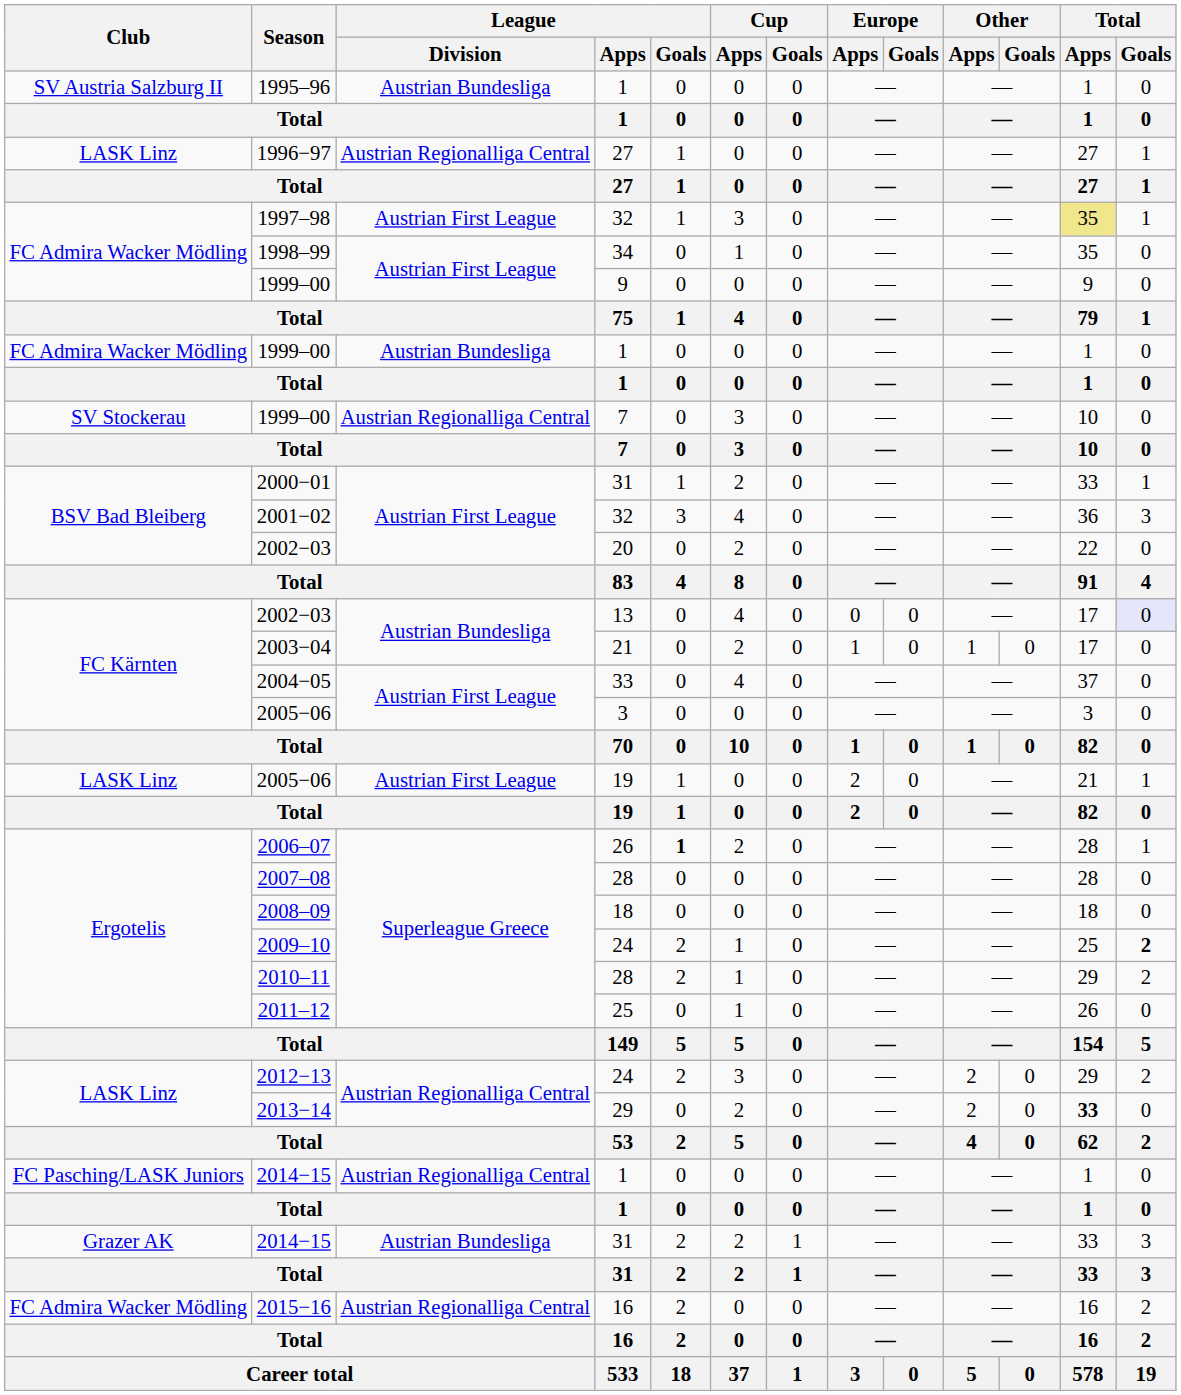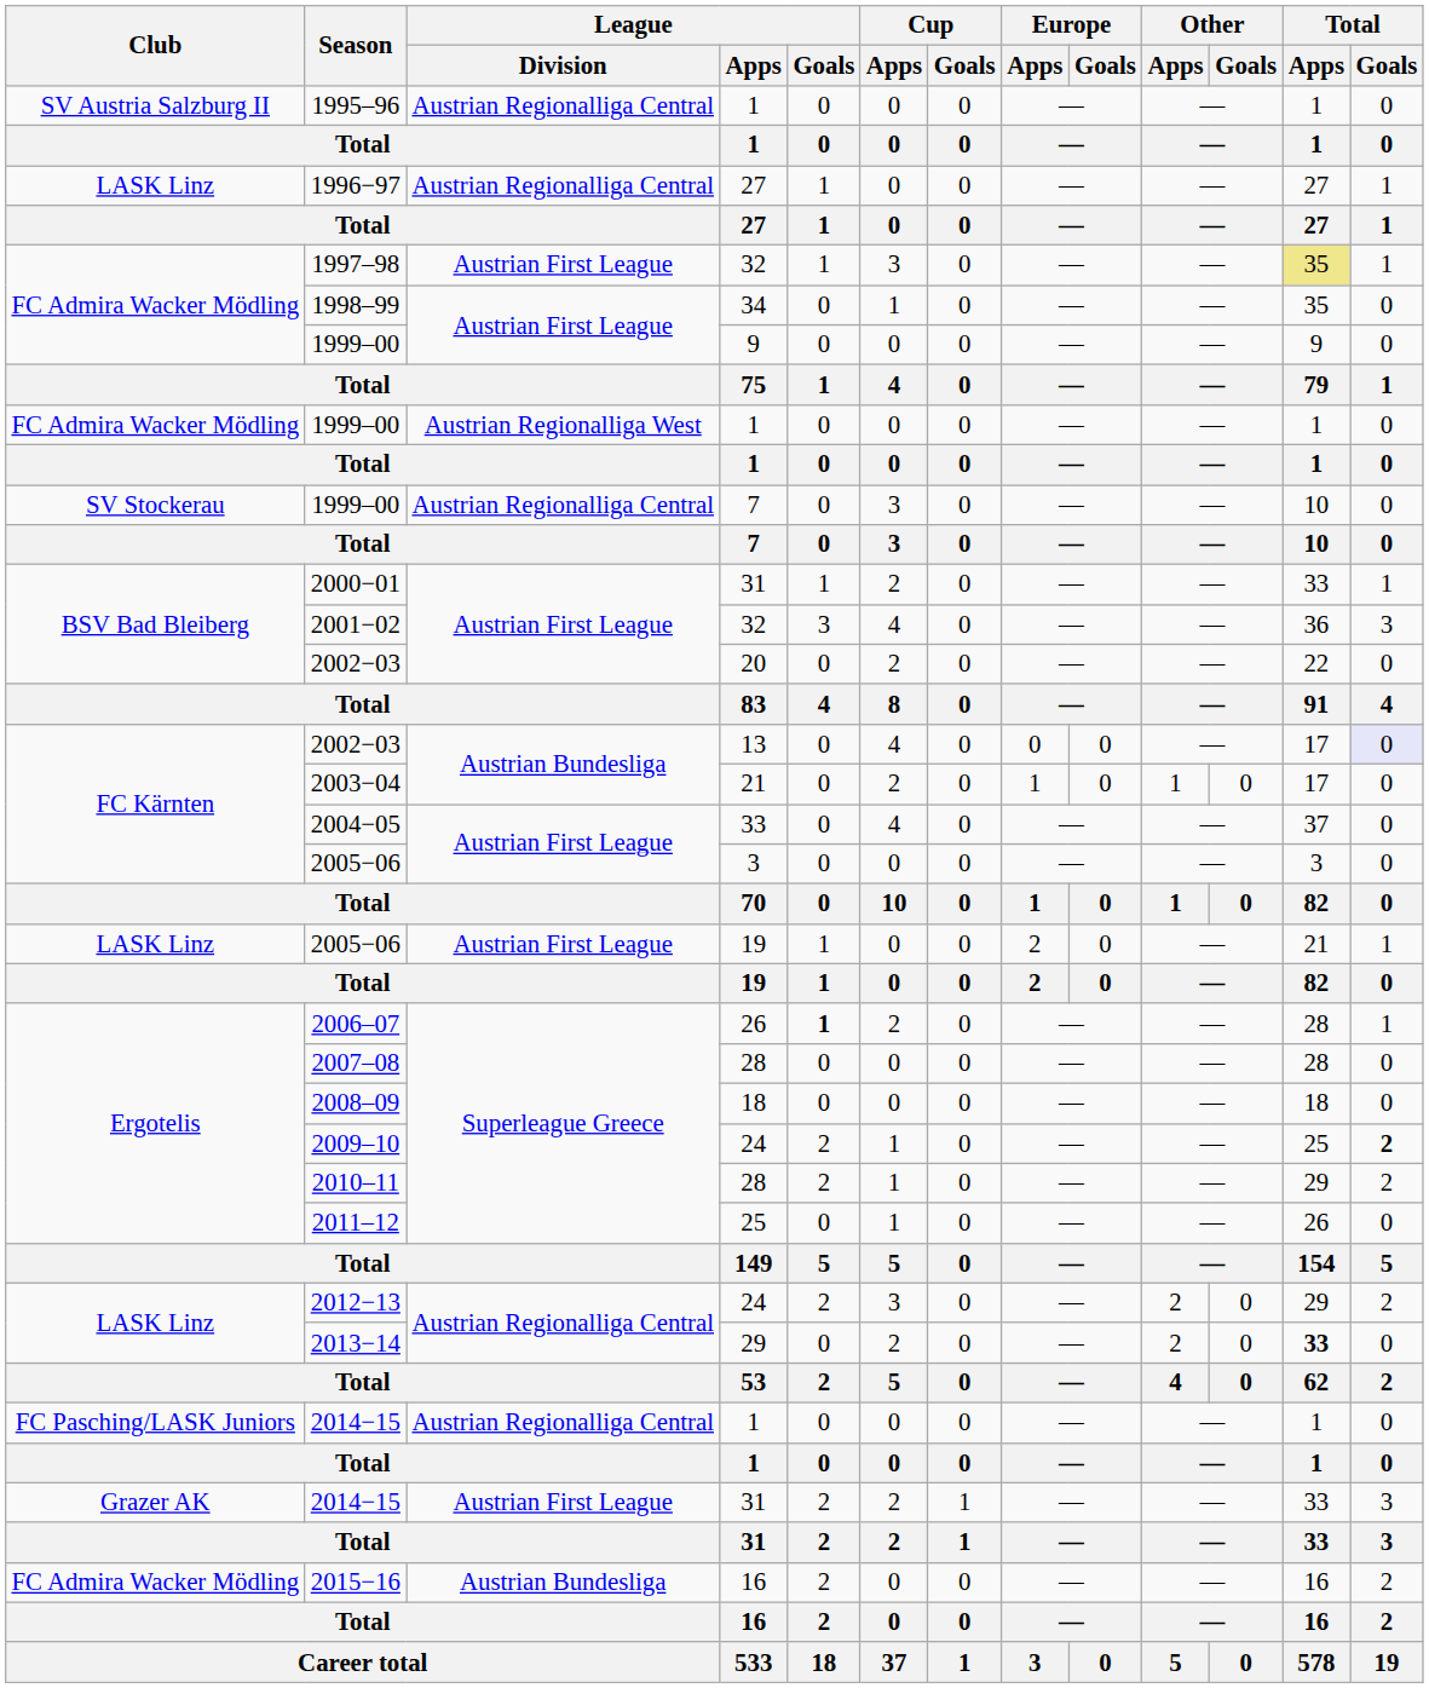 <table class="wikitable" style="text-align: center;">
 <tr>
 <th rowspan="2">Club</th>
 <th rowspan="2">Season</th>
 <th colspan="3">League</th>
 <th colspan="2">Cup</th>
 <th colspan="2">Europe</th>
 <th colspan="2">Other</th>
 <th colspan="2">Total</th>
 </tr>
 <tr>
 <th>Division</th>
 <th>Apps</th>
 <th>Goals</th>
 <th>Apps</th>
 <th>Goals</th>
 <th>Apps</th>
 <th>Goals</th>
 <th>Apps</th>
 <th>Goals</th>
 <th>Apps</th>
 <th>Goals</th>
 </tr>
 <tr>
 <td><a href='#'>SV Austria Salzburg II</a></td>
 <td>1995–96</td>
-<td><a href='#'>Austrian Bundesliga</a></td>
+<td><a href='#'>Austrian Regionalliga Central</a></td>
 <td>1</td>
 <td>0</td>
 <td>0</td>
 <td>0</td>
 <td colspan=2>—</td>
 <td colspan=2>—</td>
 <td>1</td>
 <td>0</td>
 </tr>
 <tr>
 <th colspan="3">Total</th>
 <th>1</th>
 <th>0</th>
 <th>0</th>
 <th>0</th>
 <th colspan=2>—</th>
 <th colspan=2>—</th>
 <th>1</th>
 <th>0</th>
 </tr>
 <tr>
 <td><a href='#'>LASK Linz</a></td>
 <td>1996−97</td>
 <td><a href='#'>Austrian Regionalliga Central</a></td>
 <td>27</td>
 <td>1</td>
 <td>0</td>
 <td>0</td>
 <td colspan=2>—</td>
 <td colspan=2>—</td>
 <td>27</td>
 <td>1</td>
 </tr>
 <tr>
 <th colspan="3">Total</th>
 <th>27</th>
 <th>1</th>
 <th>0</th>
 <th>0</th>
 <th colspan=2>—</th>
 <th colspan=2>—</th>
 <th>27</th>
 <th>1</th>
 </tr>
 <tr>
 <td rowspan="3"><a href='#'>FC Admira Wacker Mödling</a></td>
 <td>1997–98</td>
 <td><a href='#'>Austrian First League</a></td>
 <td>32</td>
 <td>1</td>
 <td>3</td>
 <td>0</td>
 <td colspan=2>—</td>
 <td colspan=2>—</td>
 <td style="background: khaki;">35</td>
 <td>1</td>
 </tr>
 <tr>
 <td>1998–99</td>
 <td rowspan="2"><a href='#'>Austrian First League</a></td>
 <td>34</td>
 <td>0</td>
 <td>1</td>
 <td>0</td>
 <td colspan=2>—</td>
 <td colspan=2>—</td>
 <td>35</td>
 <td>0</td>
 </tr>
 <tr>
 <td>1999–00</td>
 <td>9</td>
 <td>0</td>
 <td>0</td>
 <td>0</td>
 <td colspan=2>—</td>
 <td colspan=2>—</td>
 <td>9</td>
 <td>0</td>
 </tr>
 <tr>
 <th colspan="3">Total</th>
 <th>75</th>
 <th>1</th>
 <th>4</th>
 <th>0</th>
 <th colspan=2>—</th>
 <th colspan=2>—</th>
 <th>79</th>
 <th>1</th>
 </tr>
 <tr>
 <td><a href='#'>FC Admira Wacker Mödling</a></td>
 <td>1999–00</td>
-<td><a href='#'>Austrian Bundesliga</a></td>
+<td><a href='#'>Austrian Regionalliga West</a></td>
 <td>1</td>
 <td>0</td>
 <td>0</td>
 <td>0</td>
 <td colspan=2>—</td>
 <td colspan=2>—</td>
 <td>1</td>
 <td>0</td>
 </tr>
 <tr>
 <th colspan="3">Total</th>
 <th>1</th>
 <th>0</th>
 <th>0</th>
 <th>0</th>
 <th colspan=2>—</th>
 <th colspan=2>—</th>
 <th>1</th>
 <th>0</th>
 </tr>
 <tr>
 <td><a href='#'>SV Stockerau</a></td>
 <td>1999–00</td>
 <td><a href='#'>Austrian Regionalliga Central</a></td>
 <td>7</td>
 <td>0</td>
 <td>3</td>
 <td>0</td>
 <td colspan=2>—</td>
 <td colspan=2>—</td>
 <td>10</td>
 <td>0</td>
 </tr>
 <tr>
 <th colspan="3">Total</th>
 <th>7</th>
 <th>0</th>
 <th>3</th>
 <th>0</th>
 <th colspan=2>—</th>
 <th colspan=2>—</th>
 <th>10</th>
 <th>0</th>
 </tr>
 <tr>
 <td rowspan="3"><a href='#'>BSV Bad Bleiberg</a></td>
 <td>2000−01</td>
 <td rowspan="3"><a href='#'>Austrian First League</a></td>
 <td>31</td>
 <td>1</td>
 <td>2</td>
 <td>0</td>
 <td colspan=2>—</td>
 <td colspan=2>—</td>
 <td>33</td>
 <td>1</td>
 </tr>
 <tr>
 <td>2001−02</td>
 <td>32</td>
 <td>3</td>
 <td>4</td>
 <td>0</td>
 <td colspan=2>—</td>
 <td colspan=2>—</td>
 <td>36</td>
 <td>3</td>
 </tr>
 <tr>
 <td>2002−03</td>
 <td>20</td>
 <td>0</td>
 <td>2</td>
 <td>0</td>
 <td colspan=2>—</td>
 <td colspan=2>—</td>
 <td>22</td>
 <td>0</td>
 </tr>
 <tr>
 <th colspan="3">Total</th>
 <th>83</th>
 <th>4</th>
 <th>8</th>
 <th>0</th>
 <th colspan=2>—</th>
 <th colspan=2>—</th>
 <th>91</th>
 <th>4</th>
 </tr>
 <tr>
 <td rowspan="4"><a href='#'>FC Kärnten</a></td>
 <td>2002−03</td>
 <td rowspan="2"><a href='#'>Austrian Bundesliga</a></td>
 <td>13</td>
 <td>0</td>
 <td>4</td>
 <td>0</td>
 <td>0</td>
 <td>0</td>
 <td colspan=2>—</td>
 <td>17</td>
 <td style="background: lavender;">0</td>
 </tr>
 <tr>
 <td>2003−04</td>
 <td>21</td>
 <td>0</td>
 <td>2</td>
 <td>0</td>
 <td>1</td>
 <td>0</td>
 <td>1</td>
 <td>0</td>
 <td>17</td>
 <td>0</td>
 </tr>
 <tr>
 <td>2004−05</td>
 <td rowspan="2"><a href='#'>Austrian First League</a></td>
 <td>33</td>
 <td>0</td>
 <td>4</td>
 <td>0</td>
 <td colspan=2>—</td>
 <td colspan=2>—</td>
 <td>37</td>
 <td>0</td>
 </tr>
 <tr>
 <td>2005−06</td>
 <td>3</td>
 <td>0</td>
 <td>0</td>
 <td>0</td>
 <td colspan=2>—</td>
 <td colspan=2>—</td>
 <td>3</td>
 <td>0</td>
 </tr>
 <tr>
 <th colspan="3">Total</th>
 <th>70</th>
 <th>0</th>
 <th>10</th>
 <th>0</th>
 <th>1</th>
 <th>0</th>
 <th>1</th>
 <th>0</th>
 <th>82</th>
 <th>0</th>
 </tr>
 <tr>
 <td><a href='#'>LASK Linz</a></td>
 <td>2005−06</td>
 <td><a href='#'>Austrian First League</a></td>
 <td>19</td>
 <td>1</td>
 <td>0</td>
 <td>0</td>
 <td>2</td>
 <td>0</td>
 <td colspan=2>—</td>
 <td>21</td>
 <td>1</td>
 </tr>
 <tr>
 <th colspan="3">Total</th>
 <th>19</th>
 <th>1</th>
 <th>0</th>
 <th>0</th>
 <th>2</th>
 <th>0</th>
 <th colspan=2>—</th>
 <th>82</th>
 <th>0</th>
 </tr>
 <tr>
 <td rowspan="6"><a href='#'>Ergotelis</a></td>
 <td><a href='#'>2006–07</a></td>
 <td rowspan="6"><a href='#'>Superleague Greece</a></td>
 <td>26</td>
 <td><strong>1</strong></td>
 <td>2</td>
 <td>0</td>
 <td colspan=2>—</td>
 <td colspan=2>—</td>
 <td>28</td>
 <td>1</td>
 </tr>
 <tr>
 <td><a href='#'>2007–08</a></td>
 <td>28</td>
 <td>0</td>
 <td>0</td>
 <td>0</td>
 <td colspan=2>—</td>
 <td colspan=2>—</td>
 <td>28</td>
 <td>0</td>
 </tr>
 <tr>
 <td><a href='#'>2008–09</a></td>
 <td>18</td>
 <td>0</td>
 <td>0</td>
 <td>0</td>
 <td colspan=2>—</td>
 <td colspan=2>—</td>
 <td>18</td>
 <td>0</td>
 </tr>
 <tr>
 <td><a href='#'>2009–10</a></td>
 <td>24</td>
 <td>2</td>
 <td>1</td>
 <td>0</td>
 <td colspan=2>—</td>
 <td colspan=2>—</td>
 <td>25</td>
 <td><strong>2</strong></td>
 </tr>
 <tr>
 <td><a href='#'>2010–11</a></td>
 <td>28</td>
 <td>2</td>
 <td>1</td>
 <td>0</td>
 <td colspan=2>—</td>
 <td colspan=2>—</td>
 <td>29</td>
 <td>2</td>
 </tr>
 <tr>
 <td><a href='#'>2011–12</a></td>
 <td>25</td>
 <td>0</td>
 <td>1</td>
 <td>0</td>
 <td colspan=2>—</td>
 <td colspan=2>—</td>
 <td>26</td>
 <td>0</td>
 </tr>
 <tr>
 <th colspan="3">Total</th>
 <th>149</th>
 <th>5</th>
 <th>5</th>
 <th>0</th>
 <th colspan=2>—</th>
 <th colspan=2>—</th>
 <th>154</th>
 <th>5</th>
 </tr>
 <tr>
 <td rowspan="2"><a href='#'>LASK Linz</a></td>
 <td><a href='#'>2012−13</a></td>
 <td rowspan="2"><a href='#'>Austrian Regionalliga Central</a></td>
 <td>24</td>
 <td>2</td>
 <td>3</td>
 <td>0</td>
 <td colspan=2>—</td>
 <td>2</td>
 <td>0</td>
 <td>29</td>
 <td>2</td>
 </tr>
 <tr>
 <td><a href='#'>2013−14</a></td>
 <td>29</td>
 <td>0</td>
 <td>2</td>
 <td>0</td>
 <td colspan=2>—</td>
 <td>2</td>
 <td>0</td>
 <td><strong>33</strong></td>
 <td>0</td>
 </tr>
 <tr>
 <th colspan="3">Total</th>
 <th>53</th>
 <th>2</th>
 <th>5</th>
 <th>0</th>
 <th colspan=2>—</th>
 <th>4</th>
 <th>0</th>
 <th>62</th>
 <th>2</th>
 </tr>
 <tr>
 <td><a href='#'>FC Pasching/LASK Juniors</a></td>
 <td><a href='#'>2014−15</a></td>
 <td><a href='#'>Austrian Regionalliga Central</a></td>
 <td>1</td>
 <td>0</td>
 <td>0</td>
 <td>0</td>
 <td colspan=2>—</td>
 <td colspan=2>—</td>
 <td>1</td>
 <td>0</td>
 </tr>
 <tr>
 <th colspan="3">Total</th>
 <th>1</th>
 <th>0</th>
 <th>0</th>
 <th>0</th>
 <th colspan=2>—</th>
 <th colspan=2>—</th>
 <th>1</th>
 <th>0</th>
 </tr>
 <tr>
 <td><a href='#'>Grazer AK</a></td>
 <td><a href='#'>2014−15</a></td>
-<td><a href='#'>Austrian Bundesliga</a></td>
+<td><a href='#'>Austrian First League</a></td>
 <td>31</td>
 <td>2</td>
 <td>2</td>
 <td>1</td>
 <td colspan=2>—</td>
 <td colspan=2>—</td>
 <td>33</td>
 <td>3</td>
 </tr>
 <tr>
 <th colspan="3">Total</th>
 <th>31</th>
 <th>2</th>
 <th>2</th>
 <th>1</th>
 <th colspan=2>—</th>
 <th colspan=2>—</th>
 <th>33</th>
 <th>3</th>
 </tr>
 <tr>
 <td><a href='#'>FC Admira Wacker Mödling</a></td>
 <td><a href='#'>2015−16</a></td>
-<td><a href='#'>Austrian Regionalliga Central</a></td>
+<td><a href='#'>Austrian Bundesliga</a></td>
 <td>16</td>
 <td>2</td>
 <td>0</td>
 <td>0</td>
 <td colspan=2>—</td>
 <td colspan=2>—</td>
 <td>16</td>
 <td>2</td>
 </tr>
 <tr>
 <th colspan="3">Total</th>
 <th>16</th>
 <th>2</th>
 <th>0</th>
 <th>0</th>
 <th colspan=2>—</th>
 <th colspan=2>—</th>
 <th>16</th>
 <th>2</th>
 </tr>
 <tr>
 <th colspan="3">Career total</th>
 <th>533</th>
 <th>18</th>
 <th>37</th>
 <th>1</th>
 <th>3</th>
 <th>0</th>
 <th>5</th>
 <th>0</th>
 <th>578</th>
 <th>19</th>
 </tr>
 </table>
